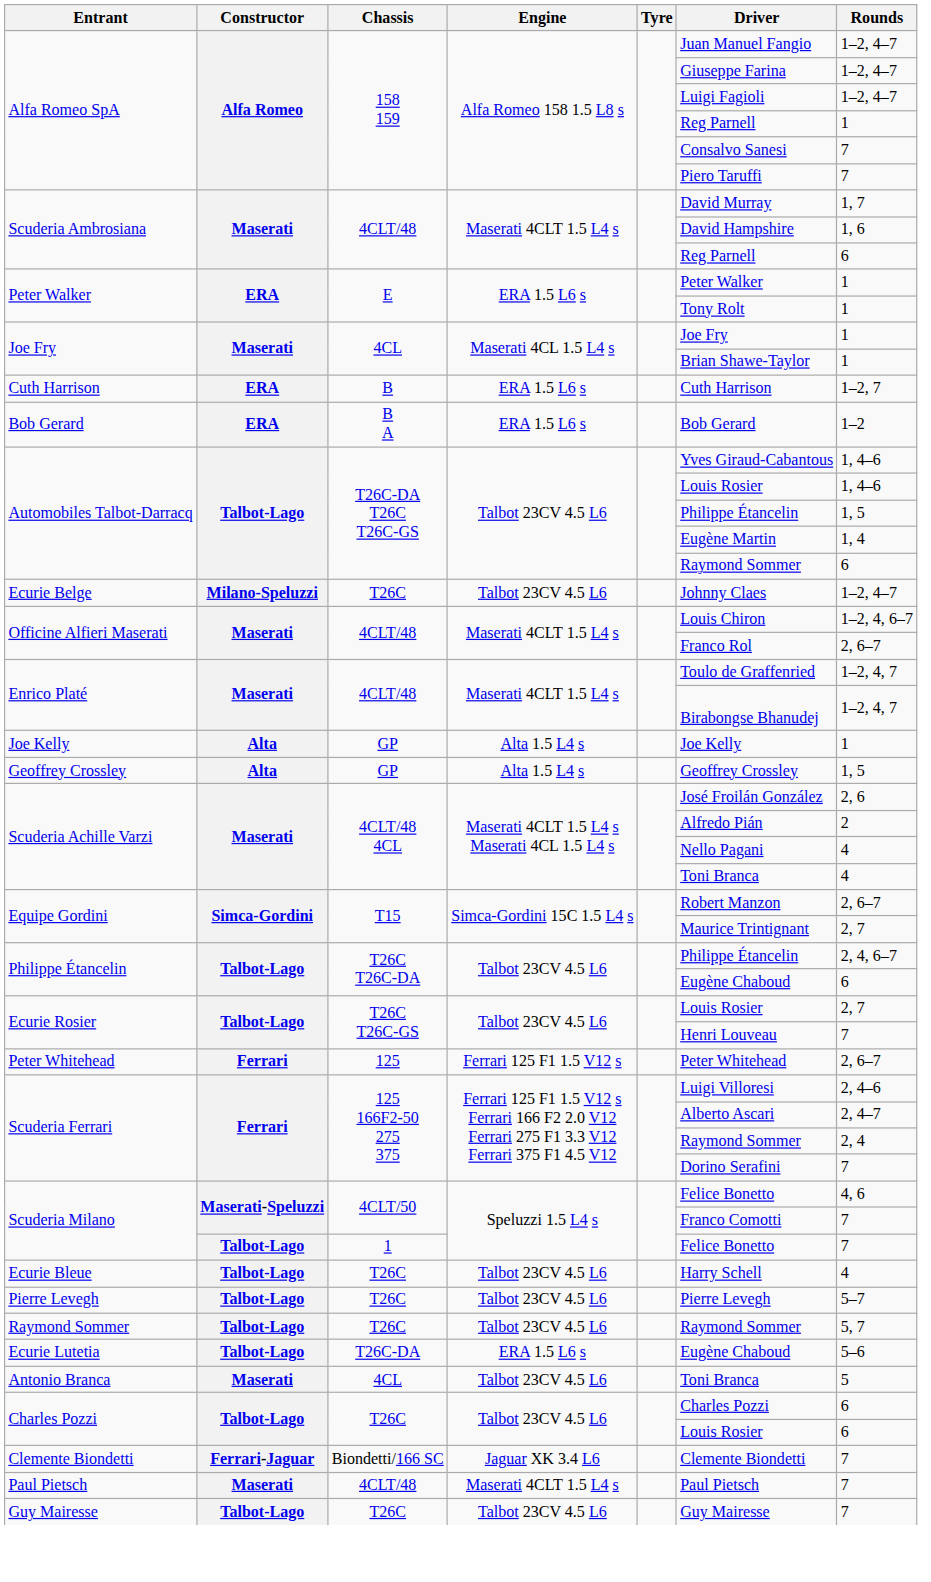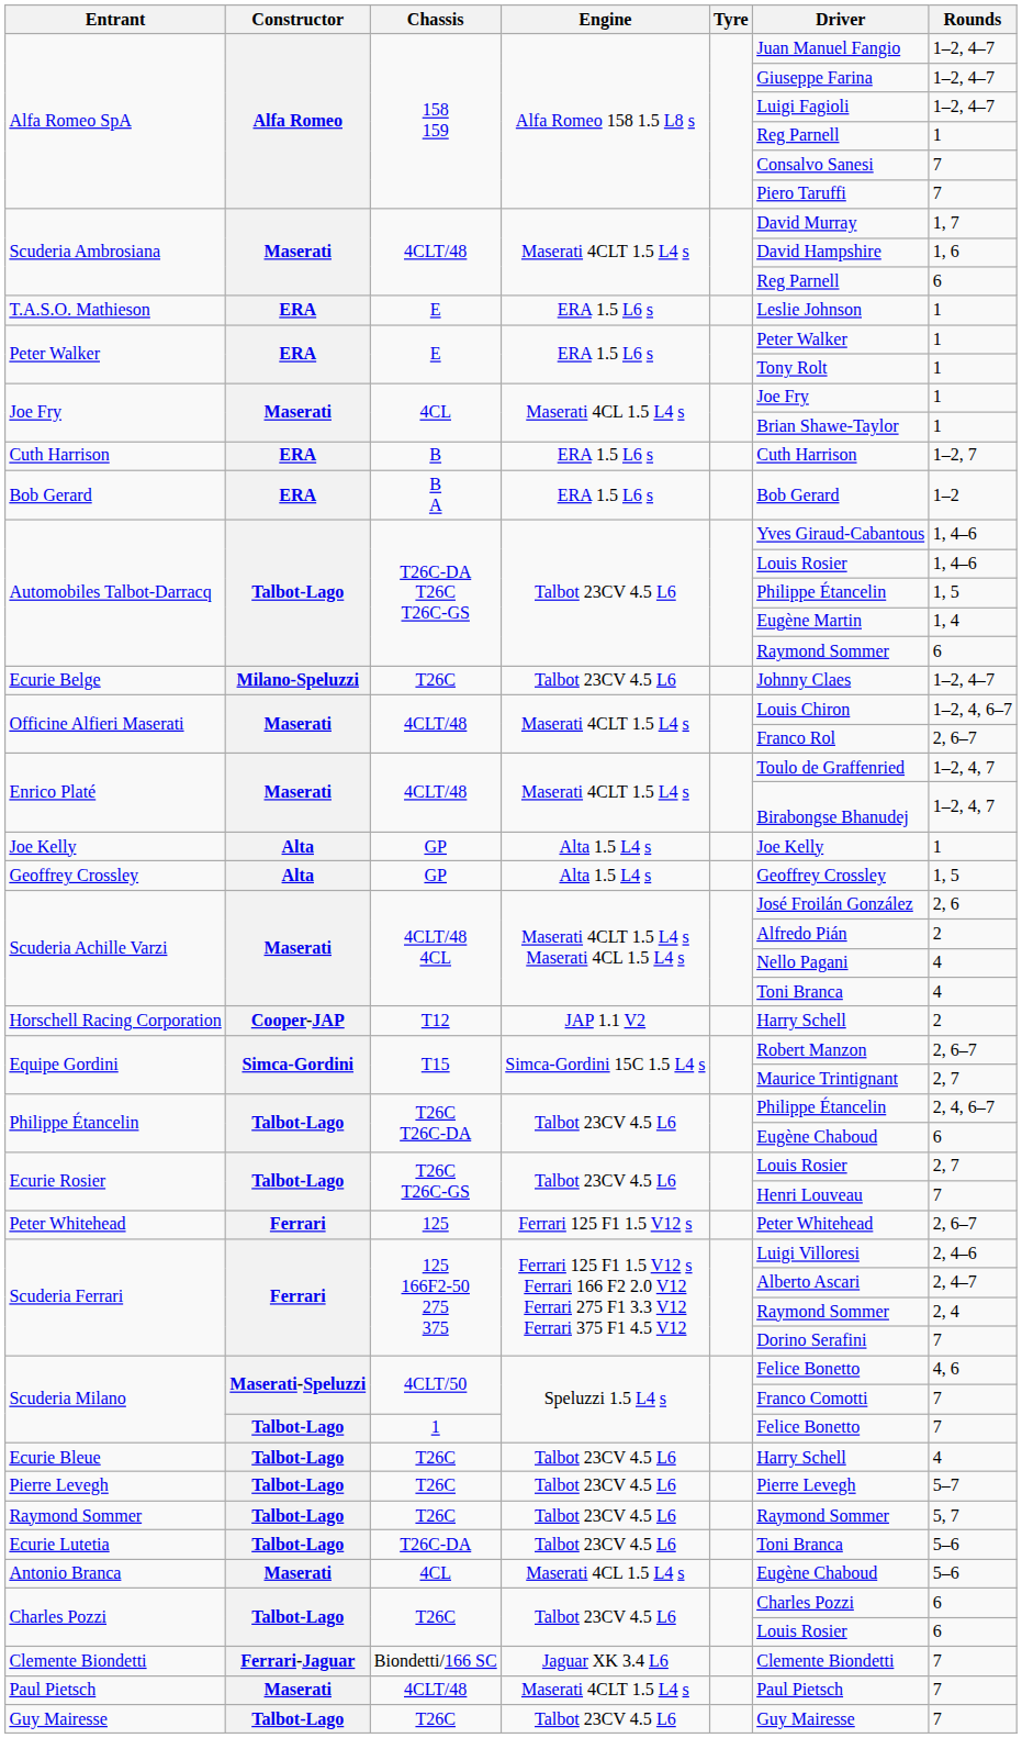 <table class="wikitable sortable" style="font-size: 85%">
 <tr>
 <th>Entrant</th>
 <th>Constructor</th>
 <th>Chassis</th>
 <th>Engine</th>
 <th>Tyre</th>
 <th>Driver</th>
 <th>Rounds</th>
 </tr>
 <tr>
 <td rowspan="6"> <a href='#'>Alfa Romeo SpA</a></td>
 <th rowspan="6"><a href='#'>Alfa Romeo</a></th>
 <td rowspan="6" align="center"><a href='#'>158</a><br><a href='#'>159</a></td>
 <td rowspan="6" align="center"><a href='#'>Alfa Romeo</a> 158 1.5 <a href='#'>L8</a> <a href='#'>s</a></td>
 <td rowspan="6" align="center"></td>
 <td> <a href='#'>Juan Manuel Fangio</a></td>
 <td>1–2, 4–7</td>
 </tr>
 <tr>
 <td> <a href='#'>Giuseppe Farina</a></td>
 <td>1–2, 4–7</td>
 </tr>
 <tr>
 <td> <a href='#'>Luigi Fagioli</a></td>
 <td>1–2, 4–7</td>
 </tr>
 <tr>
 <td> <a href='#'>Reg Parnell</a></td>
 <td>1</td>
 </tr>
 <tr>
 <td> <a href='#'>Consalvo Sanesi</a></td>
 <td>7</td>
 </tr>
 <tr>
 <td> <a href='#'>Piero Taruffi</a></td>
 <td>7</td>
 </tr>
 <tr>
 <td rowspan="3"> <a href='#'>Scuderia Ambrosiana</a></td>
 <th rowspan="3"><a href='#'>Maserati</a></th>
 <td rowspan="3" align="center"><a href='#'>4CLT/48</a></td>
 <td rowspan="3" align="center"><a href='#'>Maserati</a> 4CLT 1.5 <a href='#'>L4</a> <a href='#'>s</a></td>
 <td rowspan="3" align="center"></td>
 <td> <a href='#'>David Murray</a></td>
 <td>1, 7</td>
 </tr>
 <tr>
 <td> <a href='#'>David Hampshire</a></td>
 <td>1, 6</td>
 </tr>
 <tr>
 <td> <a href='#'>Reg Parnell</a></td>
 <td>6</td>
+</tr>
+<tr>
+<td> <a href='#'>T.A.S.O. Mathieson</a></td>
+<th><a href='#'>ERA</a></th>
+<td align=center><a href='#'>E</a></td>
+<td align=center><a href='#'>ERA</a> 1.5 <a href='#'>L6</a> <a href='#'>s</a></td>
+<td align=center></td>
+<td> <a href='#'>Leslie Johnson</a></td>
+<td>1</td>
 </tr>
 <tr>
 <td rowspan="2"> <a href='#'>Peter Walker</a></td>
 <th rowspan="2"><a href='#'>ERA</a></th>
 <td rowspan="2" align="center"><a href='#'>E</a></td>
 <td rowspan="2" align="center"><a href='#'>ERA</a> 1.5 <a href='#'>L6</a> <a href='#'>s</a></td>
 <td rowspan="2" align="center"></td>
 <td> <a href='#'>Peter Walker</a></td>
 <td>1</td>
 </tr>
 <tr>
 <td> <a href='#'>Tony Rolt</a></td>
 <td>1</td>
 </tr>
 <tr>
 <td rowspan="2"> <a href='#'>Joe Fry</a></td>
 <th rowspan="2"><a href='#'>Maserati</a></th>
 <td rowspan="2" align="center"><a href='#'>4CL</a></td>
 <td rowspan="2" align="center"><a href='#'>Maserati</a> 4CL 1.5 <a href='#'>L4</a> <a href='#'>s</a></td>
 <td rowspan="2" align="center"></td>
 <td> <a href='#'>Joe Fry</a></td>
 <td>1</td>
 </tr>
 <tr>
 <td> <a href='#'>Brian Shawe-Taylor</a></td>
 <td>1</td>
 </tr>
 <tr>
 <td> <a href='#'>Cuth Harrison</a></td>
 <th><a href='#'>ERA</a></th>
 <td align=center><a href='#'>B</a></td>
 <td align=center><a href='#'>ERA</a> 1.5 <a href='#'>L6</a> <a href='#'>s</a></td>
 <td align=center></td>
 <td> <a href='#'>Cuth Harrison</a></td>
 <td>1–2, 7</td>
 </tr>
 <tr>
 <td> <a href='#'>Bob Gerard</a></td>
 <th><a href='#'>ERA</a></th>
 <td align=center><a href='#'>B</a><br><a href='#'>A</a></td>
 <td align=center><a href='#'>ERA</a> 1.5 <a href='#'>L6</a> <a href='#'>s</a></td>
 <td align=center></td>
 <td> <a href='#'>Bob Gerard</a></td>
 <td>1–2</td>
 </tr>
 <tr>
 <td rowspan="5"> <a href='#'>Automobiles Talbot-Darracq</a></td>
 <th rowspan="5"><a href='#'>Talbot-Lago</a></th>
 <td rowspan="5" align="center"><a href='#'>T26C-DA</a><br><a href='#'>T26C</a><br><a href='#'>T26C-GS</a></td>
 <td rowspan="5" align="center"><a href='#'>Talbot</a> 23CV 4.5 <a href='#'>L6</a></td>
 <td rowspan="5" align="center"></td>
 <td> <a href='#'>Yves Giraud-Cabantous</a></td>
 <td>1, 4–6</td>
 </tr>
 <tr>
 <td> <a href='#'>Louis Rosier</a></td>
 <td>1, 4–6</td>
 </tr>
 <tr>
 <td> <a href='#'>Philippe Étancelin</a></td>
 <td>1, 5</td>
 </tr>
 <tr>
 <td> <a href='#'>Eugène Martin</a></td>
 <td>1, 4</td>
 </tr>
 <tr>
 <td> <a href='#'>Raymond Sommer</a></td>
 <td>6</td>
 </tr>
 <tr>
 <td> <a href='#'>Ecurie Belge</a></td>
 <th><a href='#'>Milano-Speluzzi</a></th>
 <td align=center><a href='#'>T26C</a></td>
 <td align=center><a href='#'>Talbot</a> 23CV 4.5 <a href='#'>L6</a></td>
 <td align=center></td>
 <td> <a href='#'>Johnny Claes</a></td>
 <td>1–2, 4–7</td>
 </tr>
 <tr>
 <td rowspan="2"> <a href='#'>Officine Alfieri Maserati</a></td>
 <th rowspan="2"><a href='#'>Maserati</a></th>
 <td rowspan="2" align="center"><a href='#'>4CLT/48</a></td>
 <td rowspan="2" align="center"><a href='#'>Maserati</a> 4CLT 1.5 <a href='#'>L4</a> <a href='#'>s</a></td>
 <td rowspan="2" align="center"></td>
 <td> <a href='#'>Louis Chiron</a></td>
 <td>1–2, 4, 6–7</td>
 </tr>
 <tr>
 <td> <a href='#'>Franco Rol</a></td>
 <td>2, 6–7</td>
 </tr>
 <tr>
 <td rowspan="2"> <a href='#'>Enrico Platé</a></td>
 <th rowspan="2"><a href='#'>Maserati</a></th>
 <td rowspan="2" align="center"><a href='#'>4CLT/48</a></td>
 <td rowspan="2" align="center"><a href='#'>Maserati</a> 4CLT 1.5 <a href='#'>L4</a> <a href='#'>s</a></td>
 <td rowspan="2" align="center"></td>
 <td> <a href='#'>Toulo de Graffenried</a></td>
 <td>1–2, 4, 7</td>
 </tr>
 <tr>
 <td><br> <a href='#'>Birabongse Bhanudej</a></td>
 <td>1–2, 4, 7</td>
 </tr>
 <tr>
 <td> <a href='#'>Joe Kelly</a></td>
 <th><a href='#'>Alta</a></th>
 <td align=center><a href='#'>GP</a></td>
 <td align=center><a href='#'>Alta</a> 1.5 <a href='#'>L4</a> <a href='#'>s</a></td>
 <td align=center></td>
 <td> <a href='#'>Joe Kelly</a></td>
 <td>1</td>
 </tr>
 <tr>
 <td> <a href='#'>Geoffrey Crossley</a></td>
 <th><a href='#'>Alta</a></th>
 <td align=center><a href='#'>GP</a></td>
 <td align=center><a href='#'>Alta</a> 1.5 <a href='#'>L4</a> <a href='#'>s</a></td>
 <td align=center></td>
 <td> <a href='#'>Geoffrey Crossley</a></td>
 <td>1, 5</td>
 </tr>
 <tr>
 <td rowspan="4"> <a href='#'>Scuderia Achille Varzi</a></td>
 <th rowspan="4"><a href='#'>Maserati</a></th>
 <td rowspan="4" align="center"><a href='#'>4CLT/48</a><br><a href='#'>4CL</a></td>
 <td rowspan="4" align="center"><a href='#'>Maserati</a> 4CLT 1.5 <a href='#'>L4</a> <a href='#'>s</a><br><a href='#'>Maserati</a> 4CL 1.5 <a href='#'>L4</a> <a href='#'>s</a></td>
 <td rowspan="4" align="center"></td>
 <td> <a href='#'>José Froilán González</a></td>
 <td>2, 6</td>
 </tr>
 <tr>
 <td> <a href='#'>Alfredo Pián</a></td>
 <td>2</td>
 </tr>
 <tr>
 <td> <a href='#'>Nello Pagani</a></td>
 <td>4</td>
 </tr>
 <tr>
 <td> <a href='#'>Toni Branca</a></td>
 <td>4</td>
 </tr>
 <tr>
+<td> <a href='#'>Horschell Racing Corporation</a></td>
+<th><a href='#'>Cooper</a>-<a href='#'>JAP</a></th>
+<td align=center><a href='#'>T12</a></td>
+<td align=center><a href='#'>JAP</a> 1.1 <a href='#'>V2</a></td>
+<td align=center></td>
+<td> <a href='#'>Harry Schell</a></td>
+<td>2</td>
+</tr>
+<tr>
 <td rowspan="2"> <a href='#'>Equipe Gordini</a></td>
 <th rowspan="2"><a href='#'>Simca-Gordini</a></th>
 <td rowspan="2" align="center"><a href='#'>T15</a></td>
 <td rowspan="2" align="center"><a href='#'>Simca-Gordini</a> 15C 1.5 <a href='#'>L4</a> <a href='#'>s</a></td>
 <td rowspan="2" align="center"></td>
 <td> <a href='#'>Robert Manzon</a></td>
 <td>2, 6–7</td>
 </tr>
 <tr>
 <td> <a href='#'>Maurice Trintignant</a></td>
 <td>2, 7</td>
 </tr>
 <tr>
 <td rowspan="2"> <a href='#'>Philippe Étancelin</a></td>
 <th rowspan="2"><a href='#'>Talbot-Lago</a></th>
 <td rowspan="2" align="center"><a href='#'>T26C</a><br><a href='#'>T26C-DA</a></td>
 <td rowspan="2" align="center"><a href='#'>Talbot</a> 23CV 4.5 <a href='#'>L6</a></td>
 <td rowspan="2" align="center"></td>
 <td> <a href='#'>Philippe Étancelin</a></td>
 <td>2, 4, 6–7</td>
 </tr>
 <tr>
 <td> <a href='#'>Eugène Chaboud</a></td>
 <td>6</td>
 </tr>
 <tr>
 <td rowspan="2"> <a href='#'>Ecurie Rosier</a></td>
 <th rowspan="2"><a href='#'>Talbot-Lago</a></th>
 <td rowspan="2" align="center"><a href='#'>T26C</a><br><a href='#'>T26C-GS</a></td>
 <td rowspan="2" align="center"><a href='#'>Talbot</a> 23CV 4.5 <a href='#'>L6</a></td>
 <td rowspan="2" align="center"></td>
 <td> <a href='#'>Louis Rosier</a></td>
 <td>2, 7</td>
 </tr>
 <tr>
 <td> <a href='#'>Henri Louveau</a></td>
 <td>7</td>
 </tr>
 <tr>
 <td> <a href='#'>Peter Whitehead</a></td>
 <th><a href='#'>Ferrari</a></th>
 <td align=center><a href='#'>125</a></td>
 <td align=center><a href='#'>Ferrari</a> 125 F1 1.5 <a href='#'>V12</a> <a href='#'>s</a></td>
 <td align=center><br></td>
 <td> <a href='#'>Peter Whitehead</a></td>
 <td>2, 6–7</td>
 </tr>
 <tr>
 <td rowspan="4"> <a href='#'>Scuderia Ferrari</a></td>
 <th rowspan="4"><a href='#'>Ferrari</a></th>
 <td rowspan="4" align="center"><a href='#'>125</a><br><a href='#'>166F2-50</a><br><a href='#'>275</a><br><a href='#'>375</a></td>
 <td rowspan="4" align="center"><a href='#'>Ferrari</a> 125 F1 1.5 <a href='#'>V12</a> <a href='#'>s</a><br><a href='#'>Ferrari</a> 166 F2 2.0 <a href='#'>V12</a><br><a href='#'>Ferrari</a> 275 F1 3.3 <a href='#'>V12</a><br><a href='#'>Ferrari</a> 375 F1 4.5 <a href='#'>V12</a></td>
 <td rowspan="4" align="center"></td>
 <td> <a href='#'>Luigi Villoresi</a></td>
 <td>2, 4–6</td>
 </tr>
 <tr>
 <td> <a href='#'>Alberto Ascari</a></td>
 <td>2, 4–7</td>
 </tr>
 <tr>
 <td> <a href='#'>Raymond Sommer</a></td>
 <td>2, 4</td>
 </tr>
 <tr>
 <td> <a href='#'>Dorino Serafini</a></td>
 <td>7</td>
 </tr>
 <tr>
 <td rowspan="3"> <a href='#'>Scuderia Milano</a></td>
 <th rowspan="2"><a href='#'>Maserati</a>-<a href='#'>Speluzzi</a></th>
 <td rowspan="2" align="center"><a href='#'>4CLT/50</a></td>
 <td rowspan="3" align="center">Speluzzi 1.5 <a href='#'>L4</a> <a href='#'>s</a></td>
 <td rowspan="3" align="center"></td>
 <td> <a href='#'>Felice Bonetto</a></td>
 <td>4, 6</td>
 </tr>
 <tr>
 <td> <a href='#'>Franco Comotti</a></td>
 <td>7</td>
 </tr>
 <tr>
 <th><a href='#'>Talbot-Lago</a></th>
 <td align="center"><a href='#'>1</a></td>
 <td> <a href='#'>Felice Bonetto</a></td>
 <td>7</td>
 </tr>
 <tr>
 <td> <a href='#'>Ecurie Bleue</a></td>
 <th><a href='#'>Talbot-Lago</a></th>
 <td align=center><a href='#'>T26C</a></td>
 <td align=center><a href='#'>Talbot</a> 23CV 4.5 <a href='#'>L6</a></td>
 <td align=center></td>
 <td> <a href='#'>Harry Schell</a></td>
 <td>4</td>
 </tr>
 <tr>
 <td> <a href='#'>Pierre Levegh</a></td>
 <th><a href='#'>Talbot-Lago</a></th>
 <td align=center><a href='#'>T26C</a></td>
 <td align=center><a href='#'>Talbot</a> 23CV 4.5 <a href='#'>L6</a></td>
 <td align=center></td>
 <td> <a href='#'>Pierre Levegh</a></td>
 <td>5–7</td>
 </tr>
 <tr>
 <td> <a href='#'>Raymond Sommer</a></td>
 <th><a href='#'>Talbot-Lago</a></th>
 <td align=center><a href='#'>T26C</a></td>
 <td align=center><a href='#'>Talbot</a> 23CV 4.5 <a href='#'>L6</a></td>
 <td align=center></td>
 <td> <a href='#'>Raymond Sommer</a></td>
 <td>5, 7</td>
 </tr>
 <tr>
 <td> <a href='#'>Ecurie Lutetia</a></td>
 <th><a href='#'>Talbot-Lago</a></th>
 <td align=center><a href='#'>T26C-DA</a></td>
-<td align=center><a href='#'>ERA</a> 1.5 <a href='#'>L6</a> <a href='#'>s</a></td>
+<td align=center><a href='#'>Talbot</a> 23CV 4.5 <a href='#'>L6</a></td>
 <td align=center></td>
-<td> <a href='#'>Eugène Chaboud</a></td>
+<td> <a href='#'>Toni Branca</a></td>
 <td>5–6</td>
 </tr>
 <tr>
 <td> <a href='#'>Antonio Branca</a></td>
 <th><a href='#'>Maserati</a></th>
 <td align=center><a href='#'>4CL</a></td>
-<td align=center><a href='#'>Talbot</a> 23CV 4.5 <a href='#'>L6</a></td>
+<td align=center><a href='#'>Maserati</a> 4CL 1.5 <a href='#'>L4</a> <a href='#'>s</a></td>
 <td align=center></td>
-<td> <a href='#'>Toni Branca</a></td>
-<td>5</td>
+<td> <a href='#'>Eugène Chaboud</a></td>
+<td>5–6</td>
 </tr>
 <tr>
 <td rowspan=2> <a href='#'>Charles Pozzi</a></td>
 <th rowspan=2><a href='#'>Talbot-Lago</a></th>
 <td rowspan=2 align="center"><a href='#'>T26C</a></td>
 <td rowspan=2 align="center"><a href='#'>Talbot</a> 23CV 4.5 <a href='#'>L6</a></td>
 <td rowspan=2 align="center"></td>
 <td> <a href='#'>Charles Pozzi</a></td>
 <td>6</td>
 </tr>
 <tr>
 <td> <a href='#'>Louis Rosier</a></td>
 <td>6</td>
 </tr>
 <tr>
 <td> <a href='#'>Clemente Biondetti</a></td>
 <th><a href='#'>Ferrari</a>-<a href='#'>Jaguar</a></th>
 <td align=center>Biondetti/<a href='#'>166 SC</a></td>
 <td align=center><a href='#'>Jaguar</a> XK 3.4 <a href='#'>L6</a></td>
 <td align=center></td>
 <td> <a href='#'>Clemente Biondetti</a></td>
 <td>7</td>
 </tr>
 <tr>
 <td> <a href='#'>Paul Pietsch</a></td>
 <th><a href='#'>Maserati</a></th>
 <td align=center><a href='#'>4CLT/48</a></td>
 <td align=center><a href='#'>Maserati</a> 4CLT 1.5 <a href='#'>L4</a> <a href='#'>s</a></td>
 <td align=center></td>
 <td> <a href='#'>Paul Pietsch</a></td>
 <td>7</td>
 </tr>
 <tr>
 <td> <a href='#'>Guy Mairesse</a></td>
 <th><a href='#'>Talbot-Lago</a></th>
 <td align=center><a href='#'>T26C</a></td>
 <td align=center><a href='#'>Talbot</a> 23CV 4.5 <a href='#'>L6</a></td>
 <td align=center></td>
 <td> <a href='#'>Guy Mairesse</a></td>
 <td>7</td>
 </tr>
 <tr>
 </tr>
 </table>
